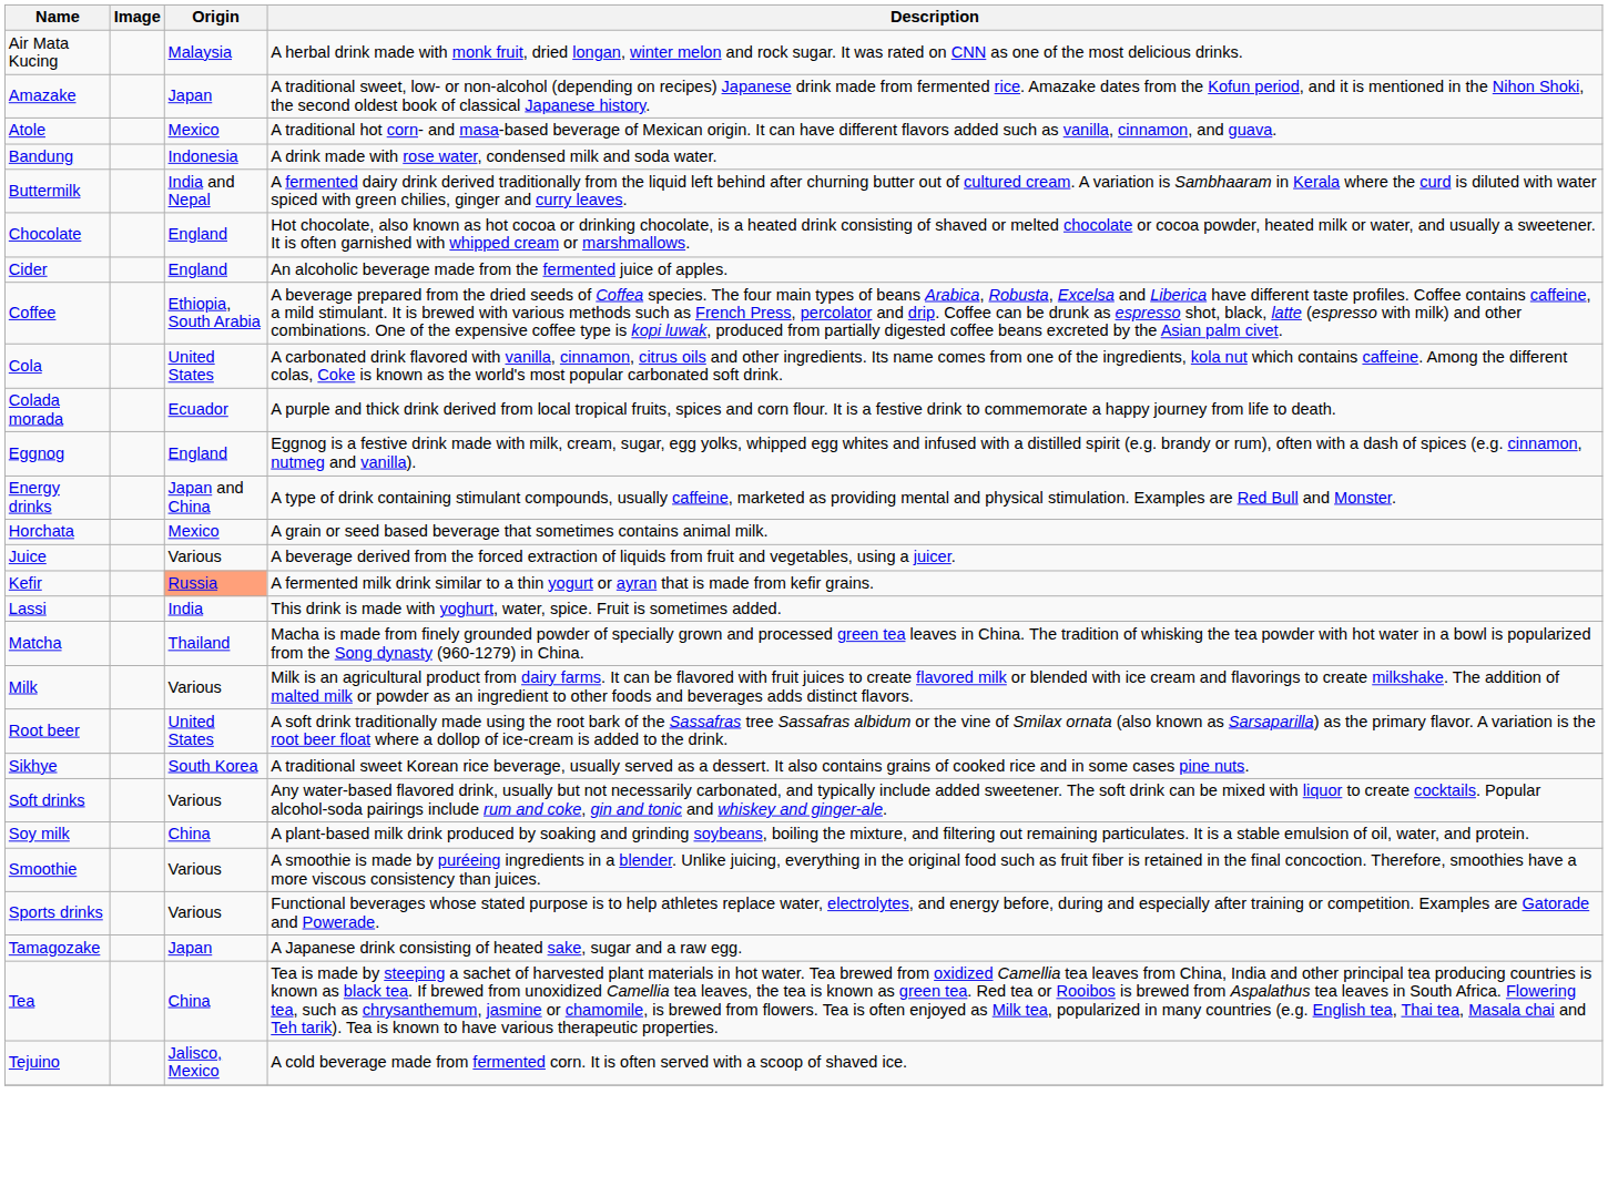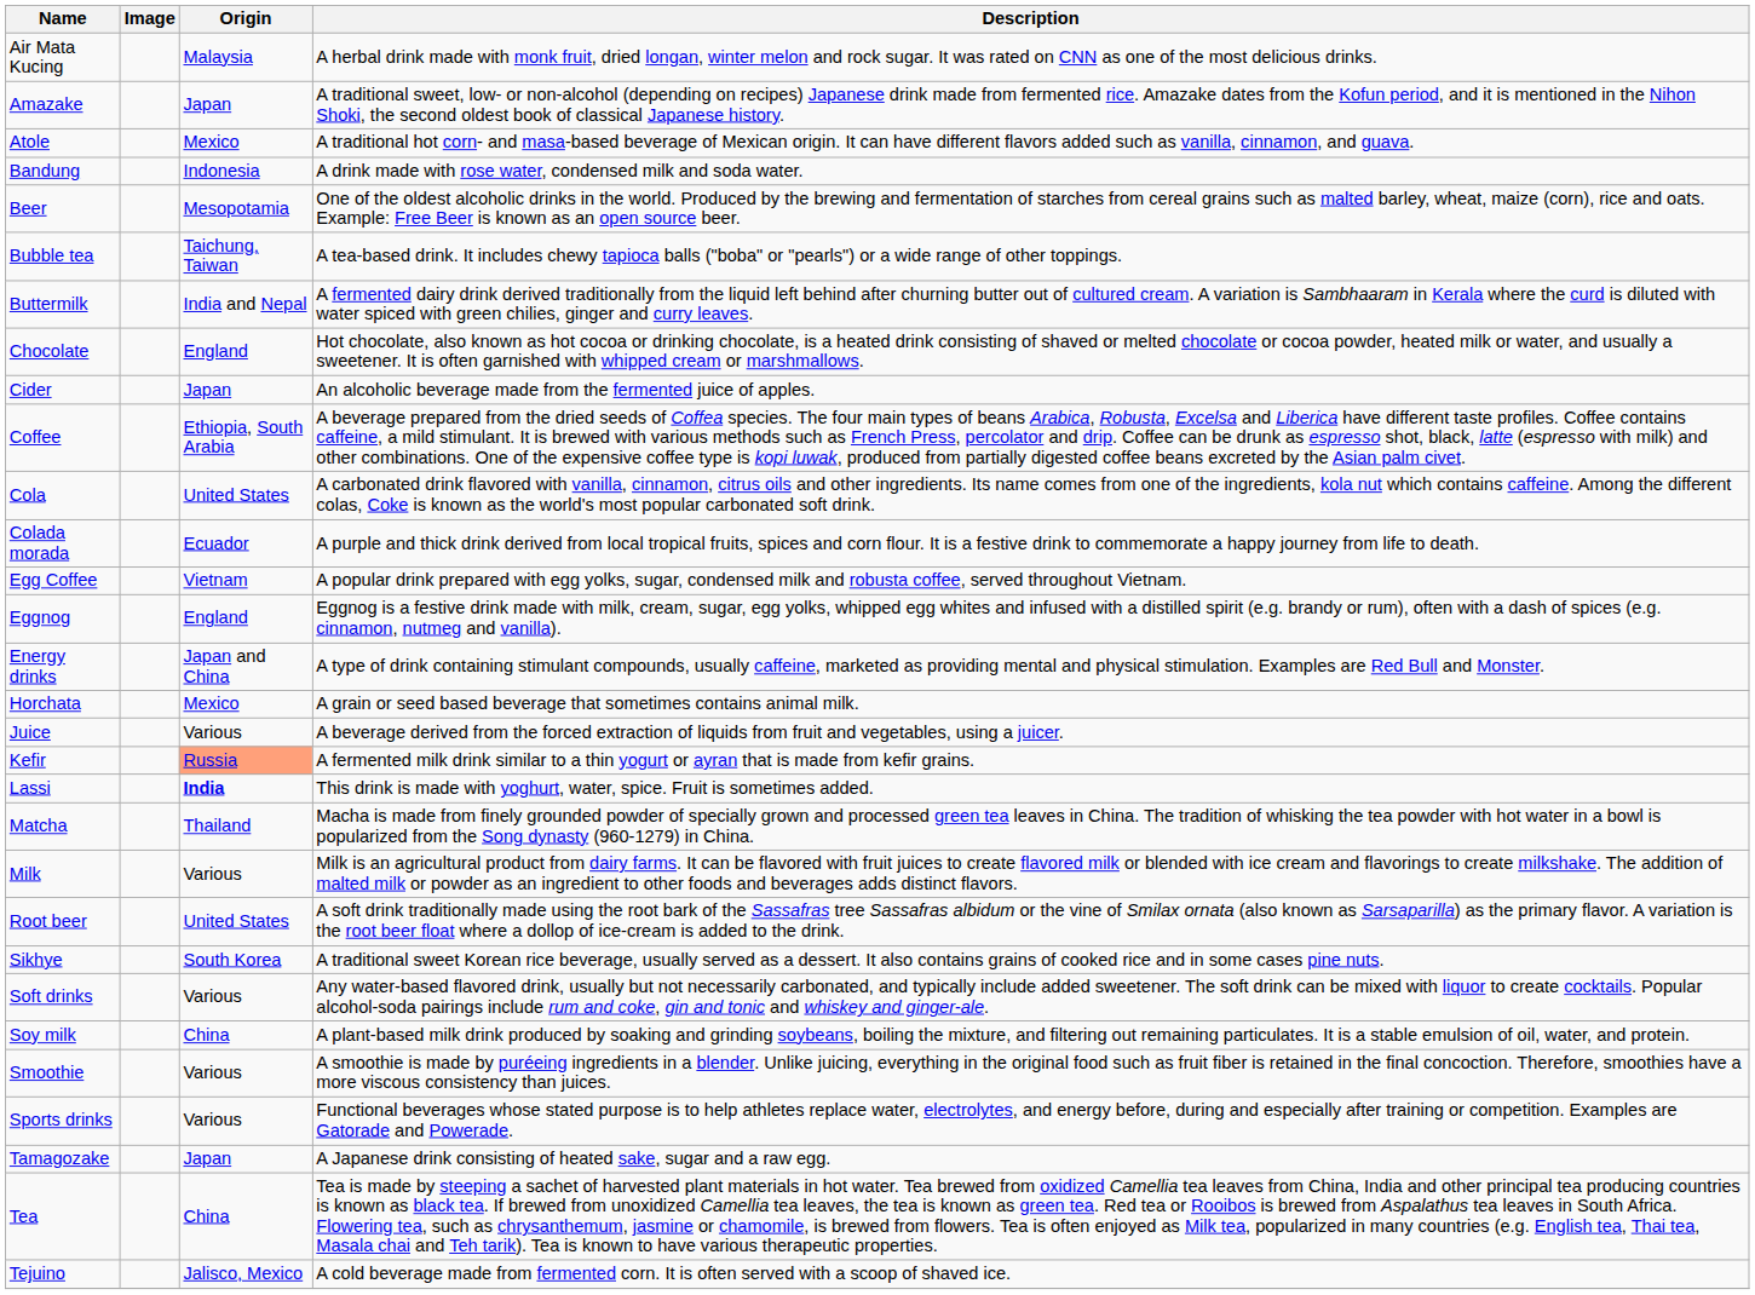 <table class="wikitable sortable" width="100%">
 <tr>
 <th>Name</th>
 <th class="unsortable">Image</th>
 <th>Origin</th>
 <th>Description</th>
 </tr>
 <tr>
 <td>Air Mata Kucing</td>
 <td></td>
 <td><a href='#'>Malaysia</a></td>
 <td>A herbal drink made with <a href='#'>monk fruit</a>, dried <a href='#'>longan</a>, <a href='#'>winter melon</a> and rock sugar. It was rated on <a href='#'>CNN</a> as one of the most delicious drinks.</td>
 </tr>
 <tr>
 <td><a href='#'>Amazake</a></td>
 <td></td>
 <td><a href='#'>Japan</a></td>
 <td>A traditional sweet, low- or non-alcohol (depending on recipes) <a href='#'>Japanese</a> drink made from fermented <a href='#'>rice</a>. Amazake dates from the <a href='#'>Kofun period</a>, and it is mentioned in the <a href='#'>Nihon Shoki</a>, the second oldest book of classical <a href='#'>Japanese history</a>.</td>
 </tr>
 <tr>
 <td><a href='#'>Atole</a></td>
 <td></td>
 <td><a href='#'>Mexico</a></td>
 <td>A traditional hot <a href='#'>corn</a>- and <a href='#'>masa</a>-based beverage of Mexican origin. It can have different flavors added such as <a href='#'>vanilla</a>, <a href='#'>cinnamon</a>, and <a href='#'>guava</a>.</td>
 </tr>
 <tr>
 <td><a href='#'>Bandung</a></td>
 <td></td>
 <td><a href='#'>Indonesia</a></td>
 <td>A drink made with <a href='#'>rose water</a>, condensed milk and soda water.</td>
 </tr>
 <tr>
+<td><a href='#'>Beer</a></td>
+<td></td>
+<td><a href='#'>Mesopotamia</a></td>
+<td>One of the oldest alcoholic drinks in the world. Produced by the brewing and fermentation of starches from cereal grains such as <a href='#'>malted</a> barley, wheat, maize (corn), rice and oats. Example: <a href='#'>Free Beer</a> is known as an <a href='#'>open source</a> beer.</td>
+</tr>
+<tr>
+<td><a href='#'>Bubble tea</a></td>
+<td></td>
+<td><a href='#'>Taichung, Taiwan</a></td>
+<td>A tea-based drink. It includes chewy <a href='#'>tapioca</a> balls ("boba" or "pearls") or a wide range of other toppings.</td>
+</tr>
+<tr>
 <td><a href='#'>Buttermilk</a></td>
 <td></td>
 <td><a href='#'>India</a> and <a href='#'>Nepal</a></td>
 <td>A <a href='#'>fermented</a> dairy drink derived traditionally from the liquid left behind after churning butter out of <a href='#'>cultured cream</a>. A variation is <em>Sambhaaram</em> in <a href='#'>Kerala</a> where the <a href='#'>curd</a> is diluted with water spiced with green chilies, ginger and <a href='#'>curry leaves</a>.</td>
 </tr>
 <tr>
 <td><a href='#'>Chocolate</a></td>
 <td></td>
 <td><a href='#'>England</a></td>
 <td>Hot chocolate, also known as hot cocoa or drinking chocolate, is a heated drink consisting of shaved or melted <a href='#'>chocolate</a> or cocoa powder, heated milk or water, and usually a sweetener. It is often garnished with <a href='#'>whipped cream</a> or <a href='#'>marshmallows</a>.</td>
 </tr>
 <tr>
 <td><a href='#'>Cider</a></td>
 <td></td>
-<td><a href='#'>England</a></td>
+<td><a href='#'>Japan</a></td>
 <td>An alcoholic beverage made from the <a href='#'>fermented</a> juice of apples.</td>
 </tr>
 <tr>
 <td><a href='#'>Coffee</a></td>
 <td></td>
 <td><a href='#'>Ethiopia</a>, <a href='#'>South Arabia</a></td>
 <td>A beverage prepared from the dried seeds of <em><a href='#'>Coffea</a></em> species. The four main types of beans <em><a href='#'>Arabica</a></em>, <em><a href='#'>Robusta</a></em>, <em><a href='#'>Excelsa</a></em> and <em><a href='#'>Liberica</a></em> have different taste profiles. Coffee contains <a href='#'>caffeine</a>, a mild stimulant. It is brewed with various methods such as <a href='#'>French Press</a>, <a href='#'>percolator</a> and <a href='#'>drip</a>. Coffee can be drunk as <em><a href='#'>espresso</a></em> shot, black, <em><a href='#'>latte</a></em> (<em>espresso</em> with milk) and other combinations. One of the expensive coffee type is <em><a href='#'>kopi luwak</a></em>, produced from partially digested coffee beans excreted by the <a href='#'>Asian palm civet</a>.</td>
 </tr>
 <tr>
 <td><a href='#'>Cola</a></td>
 <td></td>
 <td><a href='#'>United States</a></td>
 <td>A carbonated drink flavored with <a href='#'>vanilla</a>, <a href='#'>cinnamon</a>, <a href='#'>citrus oils</a> and other ingredients. Its name comes from one of the ingredients, <a href='#'>kola nut</a> which contains <a href='#'>caffeine</a>. Among the different colas, <a href='#'>Coke</a> is known as the world's most popular carbonated soft drink.</td>
 </tr>
 <tr>
 <td><a href='#'>Colada morada</a></td>
 <td></td>
 <td><a href='#'>Ecuador</a></td>
 <td>A purple and thick drink derived from local tropical fruits, spices and corn flour. It is a festive drink to commemorate a happy journey from life to death.</td>
+</tr>
+<tr>
+<td><a href='#'>Egg Coffee</a></td>
+<td></td>
+<td><a href='#'>Vietnam</a></td>
+<td>A popular drink prepared with egg yolks, sugar, condensed milk and <a href='#'>robusta coffee</a>, served throughout Vietnam.</td>
 </tr>
 <tr>
 <td><a href='#'>Eggnog</a></td>
 <td></td>
 <td><a href='#'>England</a></td>
 <td>Eggnog is a festive drink made with milk, cream, sugar, egg yolks, whipped egg whites and infused with a distilled spirit (e.g. brandy or rum), often with a dash of spices (e.g. <a href='#'>cinnamon</a>, <a href='#'>nutmeg</a> and <a href='#'>vanilla</a>).</td>
 </tr>
 <tr>
 <td><a href='#'>Energy drinks</a></td>
 <td></td>
 <td><a href='#'>Japan</a> and <a href='#'>China</a></td>
 <td>A type of drink containing stimulant compounds, usually <a href='#'>caffeine</a>, marketed as providing mental and physical stimulation. Examples are <a href='#'>Red Bull</a> and <a href='#'>Monster</a>.</td>
 </tr>
 <tr>
 <td><a href='#'>Horchata</a></td>
 <td></td>
 <td><a href='#'>Mexico</a></td>
 <td>A grain or seed based beverage that sometimes contains animal milk.</td>
 </tr>
 <tr>
 <td><a href='#'>Juice</a></td>
 <td></td>
 <td>Various</td>
 <td>A beverage derived from the forced extraction of liquids from fruit and vegetables, using a <a href='#'>juicer</a>.</td>
 </tr>
 <tr>
 <td><a href='#'>Kefir</a></td>
 <td></td>
 <td style="background: lightsalmon;"><a href='#'>Russia</a></td>
 <td>A fermented milk drink similar to a thin <a href='#'>yogurt</a> or <a href='#'>ayran</a> that is made from kefir grains.</td>
 </tr>
 <tr>
 <td><a href='#'>Lassi</a></td>
 <td></td>
-<td><a href='#'>India</a></td>
+<td><strong><a href='#'>India</a></strong></td>
 <td>This drink is made with <a href='#'>yoghurt</a>, water, spice. Fruit is sometimes added.</td>
 </tr>
 <tr>
 <td><a href='#'>Matcha</a></td>
 <td></td>
 <td><a href='#'>Thailand</a></td>
 <td>Macha is made from finely grounded powder of specially grown and processed <a href='#'>green tea</a> leaves in China. The tradition of whisking the tea powder with hot water in a bowl is popularized from the <a href='#'>Song dynasty</a> (960-1279) in China.</td>
 </tr>
 <tr>
 <td><a href='#'>Milk</a></td>
 <td></td>
 <td>Various</td>
 <td>Milk is an agricultural product from <a href='#'>dairy farms</a>. It can be flavored with fruit juices to create <a href='#'>flavored milk</a> or blended with ice cream and flavorings to create <a href='#'>milkshake</a>. The addition of <a href='#'>malted milk</a> or powder as an ingredient to other foods and beverages adds distinct flavors.</td>
 </tr>
 <tr>
 <td><a href='#'>Root beer</a></td>
 <td></td>
 <td><a href='#'>United States</a></td>
 <td>A soft drink traditionally made using the root bark of the <em><a href='#'>Sassafras</a></em> tree <em>Sassafras albidum</em> or the vine of <em>Smilax ornata</em> (also known as <em><a href='#'>Sarsaparilla</a></em>) as the primary flavor. A variation is the <a href='#'>root beer float</a> where a dollop of ice-cream is added to the drink.</td>
 </tr>
 <tr>
 <td><a href='#'>Sikhye</a></td>
 <td></td>
 <td><a href='#'>South Korea</a></td>
 <td>A traditional sweet Korean rice beverage, usually served as a dessert. It also contains grains of cooked rice and in some cases <a href='#'>pine nuts</a>.</td>
 </tr>
 <tr>
 <td><a href='#'>Soft drinks</a></td>
 <td></td>
 <td>Various</td>
 <td>Any water-based flavored drink, usually but not necessarily carbonated, and typically include added sweetener. The soft drink can be mixed with <a href='#'>liquor</a> to create <a href='#'>cocktails</a>. Popular alcohol-soda pairings include <em><a href='#'>rum and coke</a></em>, <em><a href='#'>gin and tonic</a></em> and <em><a href='#'>whiskey and ginger-ale</a></em>.</td>
 </tr>
 <tr>
 <td><a href='#'>Soy milk</a></td>
 <td></td>
 <td><a href='#'>China</a></td>
 <td>A plant-based milk drink produced by soaking and grinding <a href='#'>soybeans</a>, boiling the mixture, and filtering out remaining particulates. It is a stable emulsion of oil, water, and protein.</td>
 </tr>
 <tr>
 <td><a href='#'>Smoothie</a></td>
 <td></td>
 <td>Various</td>
 <td>A smoothie is made by <a href='#'>puréeing</a> ingredients in a <a href='#'>blender</a>. Unlike juicing, everything in the original food such as fruit fiber is retained in the final concoction. Therefore, smoothies have a more viscous consistency than juices.</td>
 </tr>
 <tr>
 <td><a href='#'>Sports drinks</a></td>
 <td></td>
 <td>Various</td>
 <td>Functional beverages whose stated purpose is to help athletes replace water, <a href='#'>electrolytes</a>, and energy before, during and especially after training or competition. Examples are <a href='#'>Gatorade</a> and <a href='#'>Powerade</a>.</td>
 </tr>
 <tr>
 <td><a href='#'>Tamagozake</a></td>
 <td></td>
 <td><a href='#'>Japan</a></td>
 <td>A Japanese drink consisting of heated <a href='#'>sake</a>, sugar and a raw egg.</td>
 </tr>
 <tr>
 <td><a href='#'>Tea</a></td>
 <td></td>
 <td><a href='#'>China</a></td>
 <td>Tea is made by <a href='#'>steeping</a> a sachet of harvested plant materials in hot water. Tea brewed from <a href='#'>oxidized</a> <em>Camellia</em> tea leaves from China, India and other principal tea producing countries is known as <a href='#'>black tea</a>. If brewed from unoxidized <em>Camellia</em> tea leaves, the tea is known as <a href='#'>green tea</a>. Red tea or <a href='#'>Rooibos</a> is brewed from <em>Aspalathus</em> tea leaves in South Africa. <a href='#'>Flowering tea</a>, such as <a href='#'>chrysanthemum</a>, <a href='#'>jasmine</a> or <a href='#'>chamomile</a>, is brewed from flowers. Tea is often enjoyed as <a href='#'>Milk tea</a>, popularized in many countries (e.g. <a href='#'>English tea</a>, <a href='#'>Thai tea</a>, <a href='#'>Masala chai</a> and <a href='#'>Teh tarik</a>). Tea is known to have various therapeutic properties.</td>
 </tr>
 <tr>
 <td><a href='#'>Tejuino</a></td>
 <td></td>
 <td><a href='#'>Jalisco, Mexico</a></td>
 <td>A cold beverage made from <a href='#'>fermented</a> corn. It is often served with a scoop of shaved ice.</td>
 </tr>
 <tr>
 </tr>
 </table>
